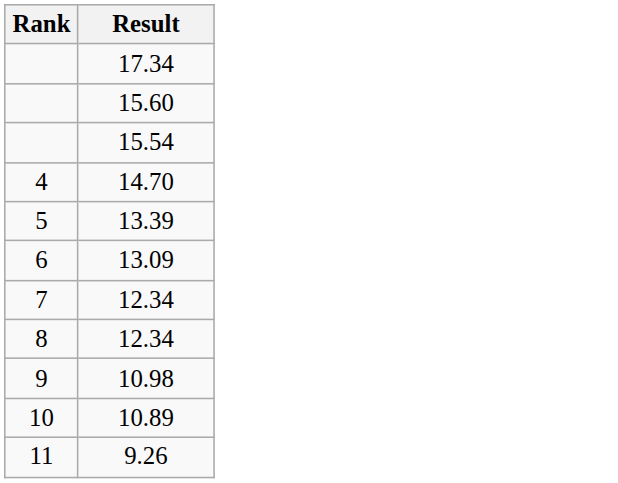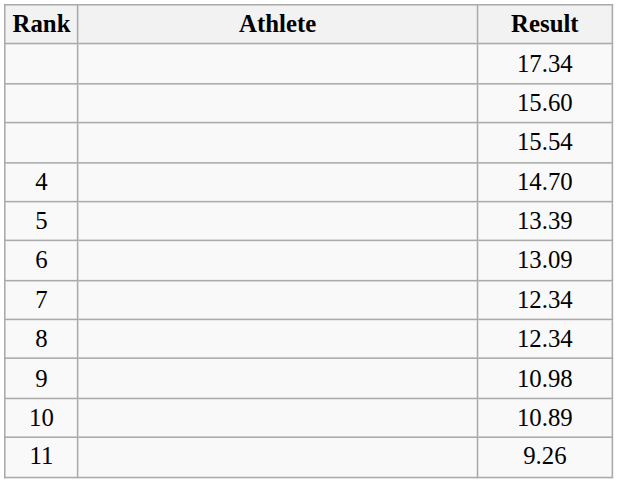 <table class=wikitable style="text-align:center">
 <tr>
 <th width=40>Rank</th>
+<th width=250>Athlete</th>
 <th width=80>Result</th>
 </tr>
 <tr>
 <td></td>
+<td align=left></td>
 <td>17.34</td>
 </tr>
 <tr>
 <td></td>
+<td align=left></td>
 <td>15.60</td>
 </tr>
 <tr>
 <td></td>
+<td align=left></td>
 <td>15.54</td>
 </tr>
 <tr>
 <td>4</td>
+<td align=left></td>
 <td>14.70</td>
 </tr>
 <tr>
 <td>5</td>
+<td align=left></td>
 <td>13.39</td>
 </tr>
 <tr>
 <td>6</td>
+<td align=left></td>
 <td>13.09</td>
 </tr>
 <tr>
 <td>7</td>
+<td align=left></td>
 <td>12.34</td>
 </tr>
 <tr>
 <td>8</td>
+<td align=left></td>
 <td>12.34</td>
 </tr>
 <tr>
 <td>9</td>
+<td align=left></td>
 <td>10.98</td>
 </tr>
 <tr>
 <td>10</td>
+<td align=left></td>
 <td>10.89</td>
 </tr>
 <tr>
 <td>11</td>
+<td align=left></td>
 <td>9.26</td>
 </tr>
 </table>
